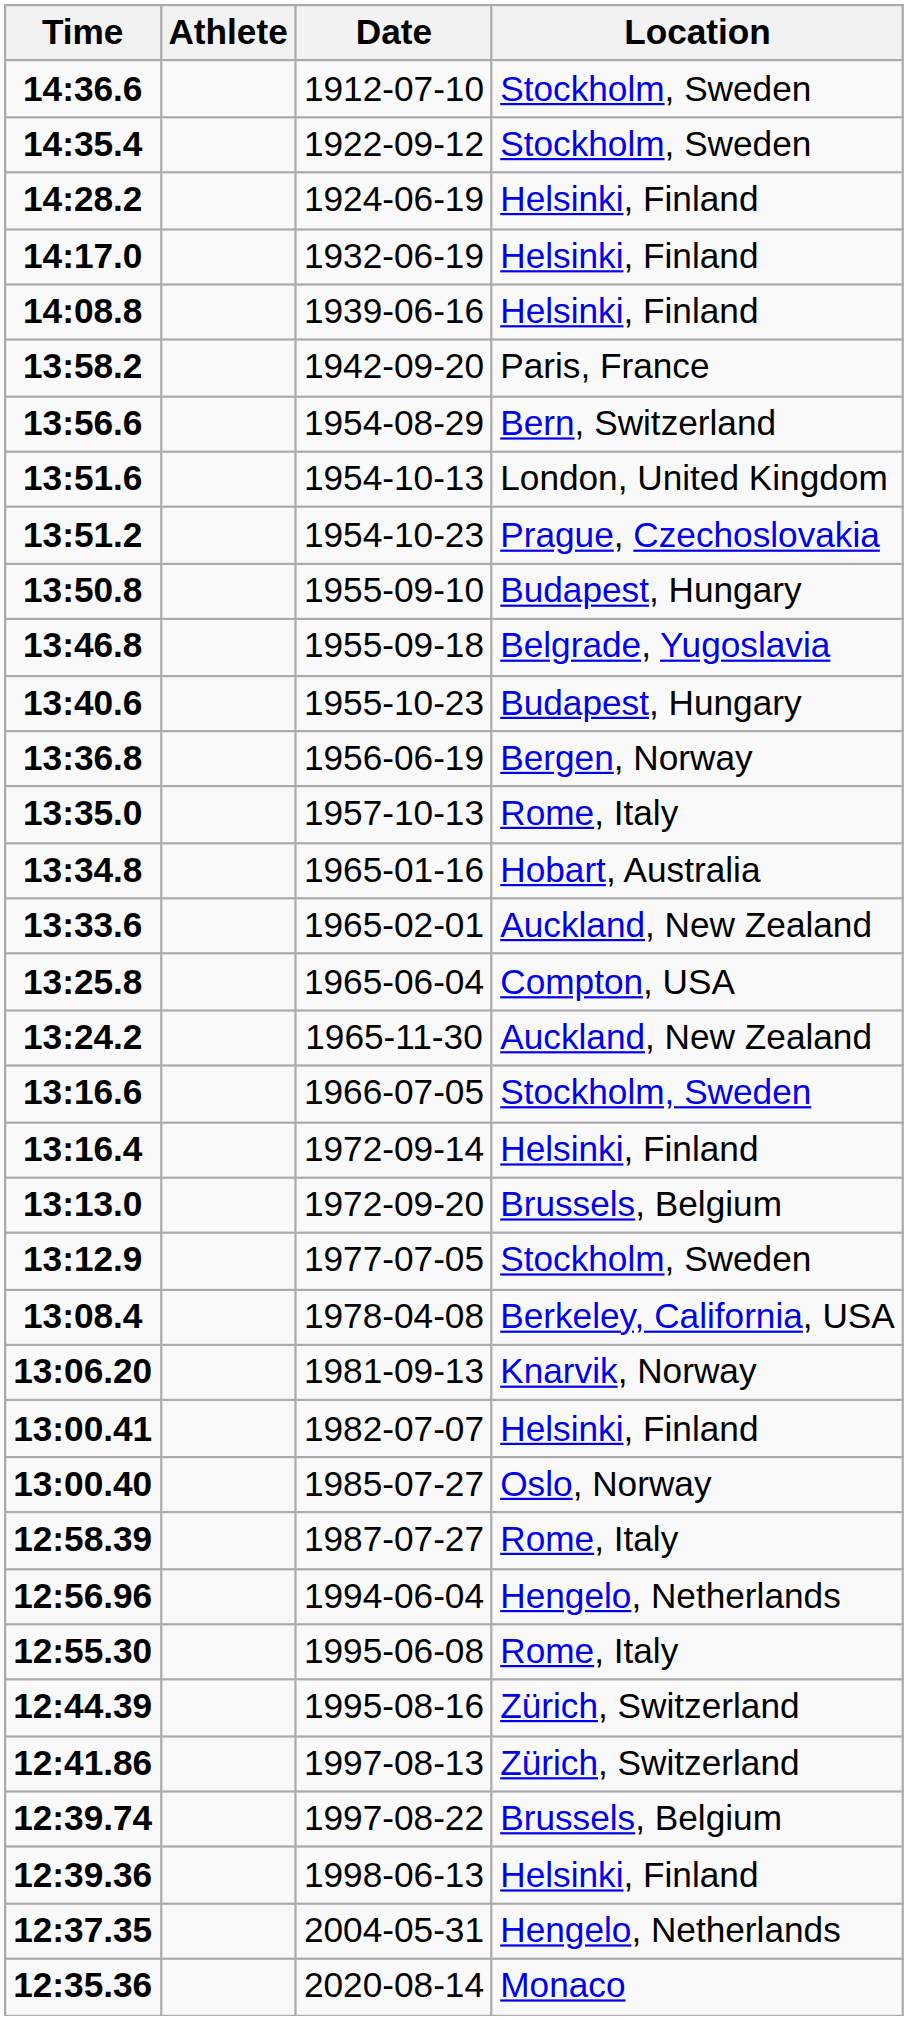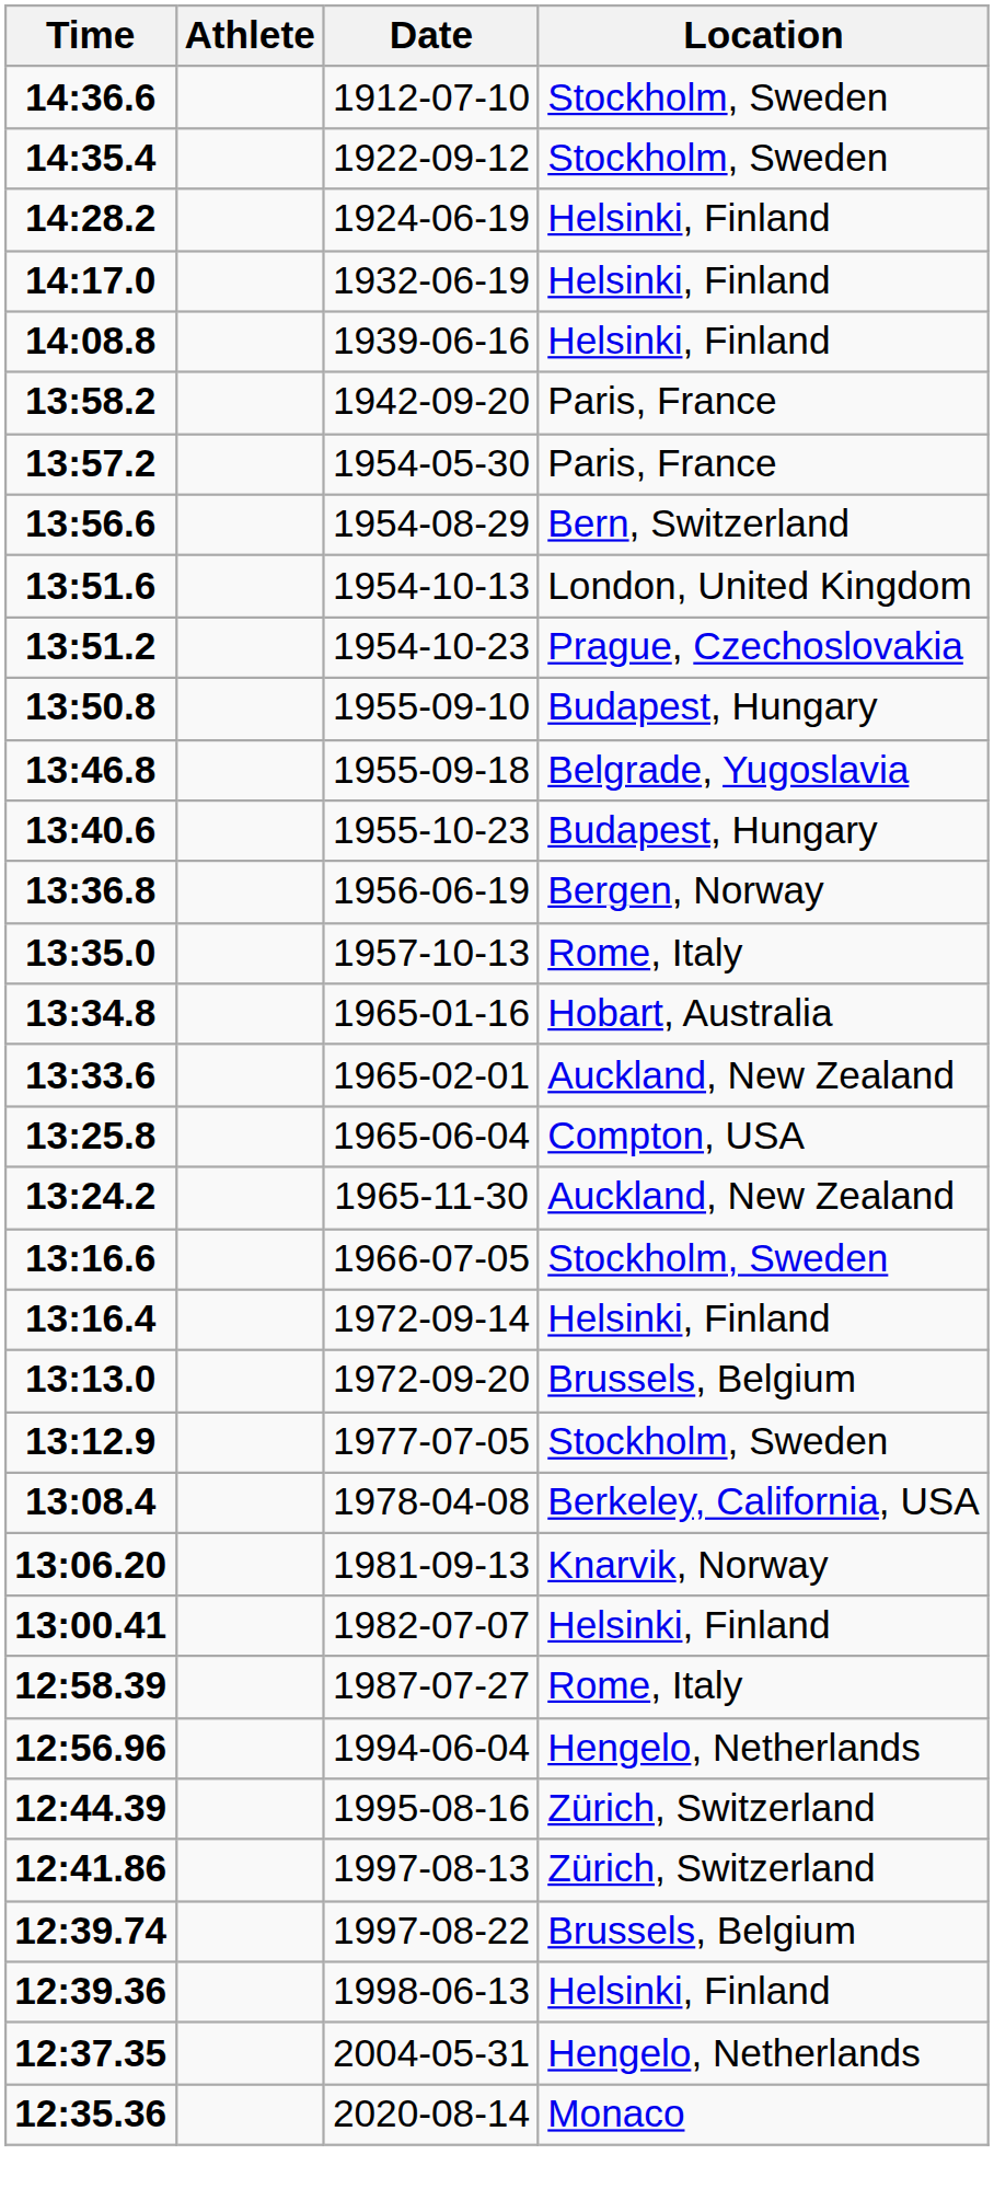 <table class="wikitable">
 <tr>
 <th>Time</th>
 <th>Athlete</th>
 <th>Date</th>
 <th>Location</th>
 </tr>
 <tr>
 <td style="text-align:center;"><strong>14:36.6</strong></td>
 <td></td>
 <td style="text-align:center;">1912-07-10</td>
 <td><a href='#'>Stockholm</a>, Sweden</td>
 </tr>
 <tr>
 <td style="text-align:center;"><strong>14:35.4</strong></td>
 <td></td>
 <td style="text-align:center;">1922-09-12</td>
 <td><a href='#'>Stockholm</a>, Sweden</td>
 </tr>
 <tr>
 <td style="text-align:center;"><strong>14:28.2</strong></td>
 <td></td>
 <td style="text-align:center;">1924-06-19</td>
 <td><a href='#'>Helsinki</a>, Finland</td>
 </tr>
 <tr>
 <td style="text-align:center;"><strong>14:17.0</strong></td>
 <td></td>
 <td style="text-align:center;">1932-06-19</td>
 <td><a href='#'>Helsinki</a>, Finland</td>
 </tr>
 <tr>
 <td style="text-align:center;"><strong>14:08.8</strong></td>
 <td></td>
 <td style="text-align:center;">1939-06-16</td>
 <td><a href='#'>Helsinki</a>, Finland</td>
 </tr>
 <tr>
 <td style="text-align:center;"><strong>13:58.2</strong></td>
 <td></td>
 <td style="text-align:center;">1942-09-20</td>
+<td>Paris, France</td>
+</tr>
+<tr>
+<td style="text-align:center;"><strong>13:57.2</strong></td>
+<td></td>
+<td style="text-align:center;">1954-05-30</td>
 <td>Paris, France</td>
 </tr>
 <tr>
 <td style="text-align:center;"><strong>13:56.6</strong></td>
 <td></td>
 <td style="text-align:center;">1954-08-29</td>
 <td><a href='#'>Bern</a>, Switzerland</td>
 </tr>
 <tr>
 <td style="text-align:center;"><strong>13:51.6</strong></td>
 <td></td>
 <td style="text-align:center;">1954-10-13</td>
 <td>London, United Kingdom</td>
 </tr>
 <tr>
 <td style="text-align:center;"><strong>13:51.2</strong></td>
 <td></td>
 <td style="text-align:center;">1954-10-23</td>
 <td><a href='#'>Prague</a>, <a href='#'>Czechoslovakia</a></td>
 </tr>
 <tr>
 <td style="text-align:center;"><strong>13:50.8</strong></td>
 <td></td>
 <td style="text-align:center;">1955-09-10</td>
 <td><a href='#'>Budapest</a>, Hungary</td>
 </tr>
 <tr>
 <td style="text-align:center;"><strong>13:46.8</strong></td>
 <td></td>
 <td style="text-align:center;">1955-09-18</td>
 <td><a href='#'>Belgrade</a>, <a href='#'>Yugoslavia</a></td>
 </tr>
 <tr>
 <td style="text-align:center;"><strong>13:40.6</strong></td>
 <td></td>
 <td style="text-align:center;">1955-10-23</td>
 <td><a href='#'>Budapest</a>, Hungary</td>
 </tr>
 <tr>
 <td style="text-align:center;"><strong>13:36.8</strong></td>
 <td></td>
 <td style="text-align:center;">1956-06-19</td>
 <td><a href='#'>Bergen</a>, Norway</td>
 </tr>
 <tr>
 <td style="text-align:center;"><strong>13:35.0</strong></td>
 <td></td>
 <td style="text-align:center;">1957-10-13</td>
 <td><a href='#'>Rome</a>, Italy</td>
 </tr>
 <tr>
 <td style="text-align:center;"><strong>13:34.8</strong></td>
 <td></td>
 <td style="text-align:center;">1965-01-16</td>
 <td><a href='#'>Hobart</a>, Australia</td>
 </tr>
 <tr>
 <td style="text-align:center;"><strong>13:33.6</strong></td>
 <td></td>
 <td style="text-align:center;">1965-02-01</td>
 <td><a href='#'>Auckland</a>, New Zealand</td>
 </tr>
 <tr>
 <td style="text-align:center;"><strong>13:25.8</strong></td>
 <td></td>
 <td style="text-align:center;">1965-06-04</td>
 <td><a href='#'>Compton</a>, USA</td>
 </tr>
 <tr>
 <td style="text-align:center;"><strong>13:24.2</strong></td>
 <td></td>
 <td style="text-align:center;">1965-11-30</td>
 <td><a href='#'>Auckland</a>, New Zealand</td>
 </tr>
 <tr>
 <td style="text-align:center;"><strong>13:16.6</strong></td>
 <td></td>
 <td style="text-align:center;">1966-07-05</td>
 <td><a href='#'>Stockholm, Sweden</a></td>
 </tr>
 <tr>
 <td style="text-align:center;"><strong>13:16.4</strong></td>
 <td></td>
 <td style="text-align:center;">1972-09-14</td>
 <td><a href='#'>Helsinki</a>, Finland</td>
 </tr>
 <tr>
 <td style="text-align:center;"><strong>13:13.0</strong></td>
 <td></td>
 <td style="text-align:center;">1972-09-20</td>
 <td><a href='#'>Brussels</a>, Belgium</td>
 </tr>
 <tr>
 <td style="text-align:center;"><strong>13:12.9</strong></td>
 <td></td>
 <td style="text-align:center;">1977-07-05</td>
 <td><a href='#'>Stockholm</a>, Sweden</td>
 </tr>
 <tr>
 <td style="text-align:center;"><strong>13:08.4</strong></td>
 <td></td>
 <td style="text-align:center;">1978-04-08</td>
 <td><a href='#'>Berkeley, California</a>, USA</td>
 </tr>
 <tr>
 <td style="text-align:center;"><strong>13:06.20</strong></td>
 <td></td>
 <td style="text-align:center;">1981-09-13</td>
 <td><a href='#'>Knarvik</a>, Norway</td>
 </tr>
 <tr>
 <td style="text-align:center;"><strong>13:00.41</strong></td>
 <td></td>
 <td style="text-align:center;">1982-07-07</td>
 <td><a href='#'>Helsinki</a>, Finland</td>
 </tr>
 <tr>
-<td style="text-align:center;"><strong>13:00.40</strong></td>
-<td></td>
-<td style="text-align:center;">1985-07-27</td>
-<td><a href='#'>Oslo</a>, Norway</td>
-</tr>
-<tr>
 <td style="text-align:center;"><strong>12:58.39</strong></td>
 <td></td>
 <td style="text-align:center;">1987-07-27</td>
 <td><a href='#'>Rome</a>, Italy</td>
 </tr>
 <tr>
 <td style="text-align:center;"><strong>12:56.96</strong></td>
 <td></td>
 <td style="text-align:center;">1994-06-04</td>
 <td><a href='#'>Hengelo</a>, Netherlands</td>
-</tr>
-<tr>
-<td style="text-align:center;"><strong>12:55.30</strong></td>
-<td></td>
-<td style="text-align:center;">1995-06-08</td>
-<td><a href='#'>Rome</a>, Italy</td>
 </tr>
 <tr>
 <td style="text-align:center;"><strong>12:44.39</strong></td>
 <td></td>
 <td style="text-align:center;">1995-08-16</td>
 <td><a href='#'>Zürich</a>, Switzerland</td>
 </tr>
 <tr>
 <td style="text-align:center;"><strong>12:41.86</strong></td>
 <td></td>
 <td style="text-align:center;">1997-08-13</td>
 <td><a href='#'>Zürich</a>, Switzerland</td>
 </tr>
 <tr>
 <td style="text-align:center;"><strong>12:39.74</strong></td>
 <td></td>
 <td style="text-align:center;">1997-08-22</td>
 <td><a href='#'>Brussels</a>, Belgium</td>
 </tr>
 <tr>
 <td style="text-align:center;"><strong>12:39.36</strong></td>
 <td></td>
 <td style="text-align:center;">1998-06-13</td>
 <td><a href='#'>Helsinki</a>, Finland</td>
 </tr>
 <tr>
 <td style="text-align:center;"><strong>12:37.35</strong></td>
 <td></td>
 <td style="text-align:center;">2004-05-31</td>
 <td><a href='#'>Hengelo</a>, Netherlands</td>
 </tr>
 <tr>
 <td style="text-align:center;"><strong>12:35.36</strong></td>
 <td></td>
 <td style="text-align:center;">2020-08-14</td>
 <td><a href='#'>Monaco</a></td>
 </tr>
 </table>
